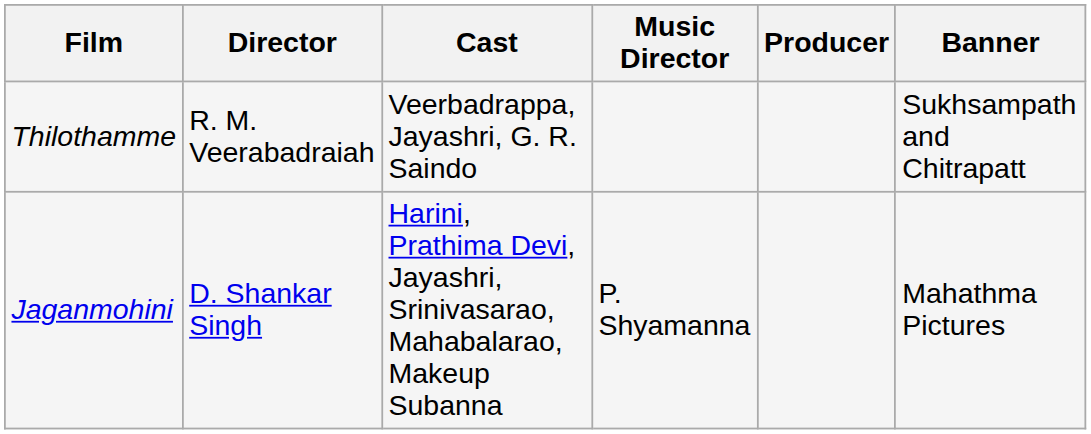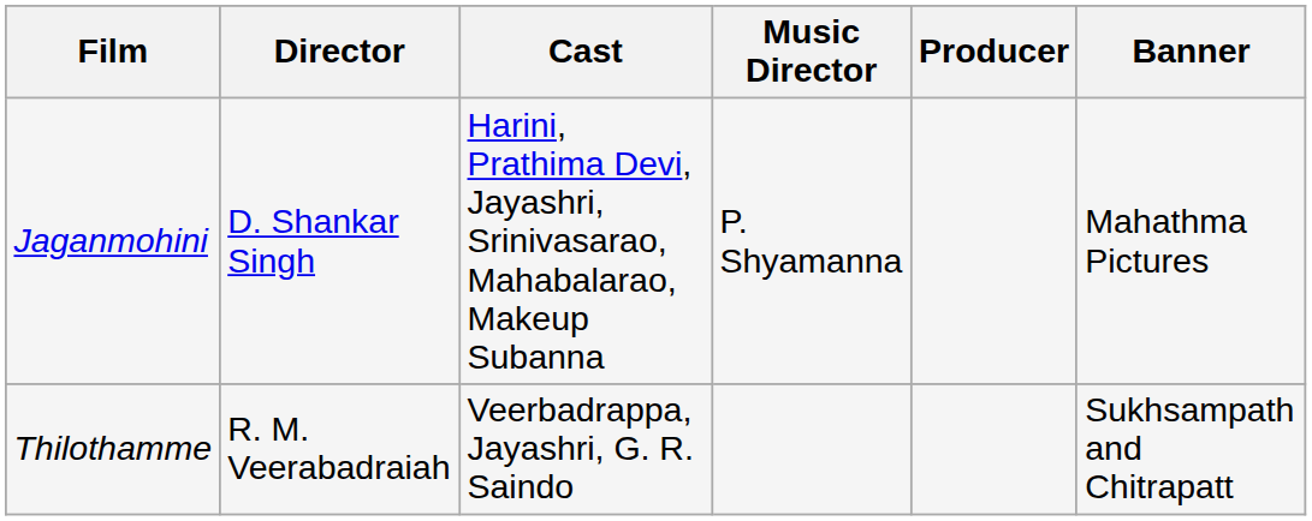 <table class="wikitable sortable" style="background:#f5f5f5;">
 <tr>
 <th>Film</th>
 <th>Director</th>
 <th>Cast</th>
 <th>Music Director</th>
 <th>Producer</th>
 <th>Banner</th>
 </tr>
 <tr>
+<td><em><a href='#'>Jaganmohini</a></em></td>
+<td><a href='#'>D. Shankar Singh</a></td>
+<td><a href='#'>Harini</a>, <a href='#'>Prathima Devi</a>, Jayashri, Srinivasarao, Mahabalarao, Makeup Subanna</td>
+<td>P. Shyamanna</td>
+<td></td>
+<td>Mahathma Pictures</td>
+</tr>
+<tr>
 <td><em>Thilothamme</em></td>
 <td>R. M. Veerabadraiah</td>
 <td>Veerbadrappa, Jayashri, G. R. Saindo</td>
 <td></td>
 <td></td>
 <td>Sukhsampath and Chitrapatt</td>
 </tr>
-<tr>
-<td><em><a href='#'>Jaganmohini</a></em></td>
-<td><a href='#'>D. Shankar Singh</a></td>
-<td><a href='#'>Harini</a>, <a href='#'>Prathima Devi</a>, Jayashri, Srinivasarao, Mahabalarao, Makeup Subanna</td>
-<td>P. Shyamanna</td>
-<td></td>
-<td>Mahathma Pictures</td>
-</tr>
 </table>
